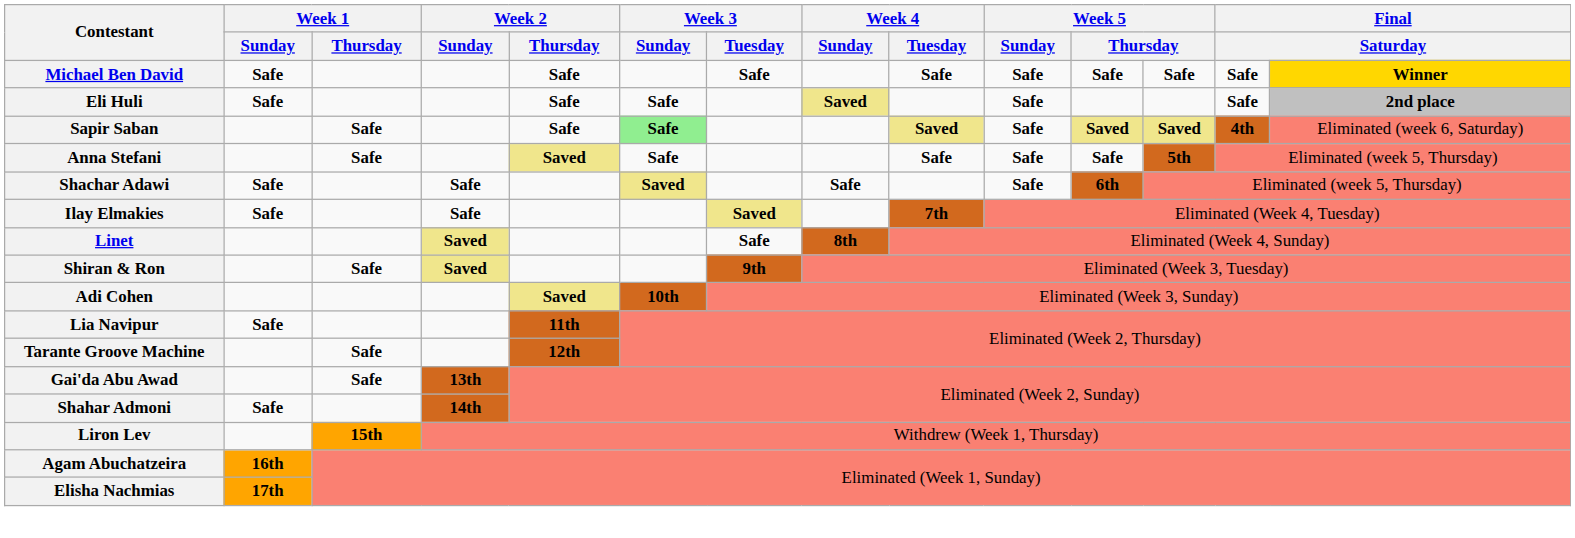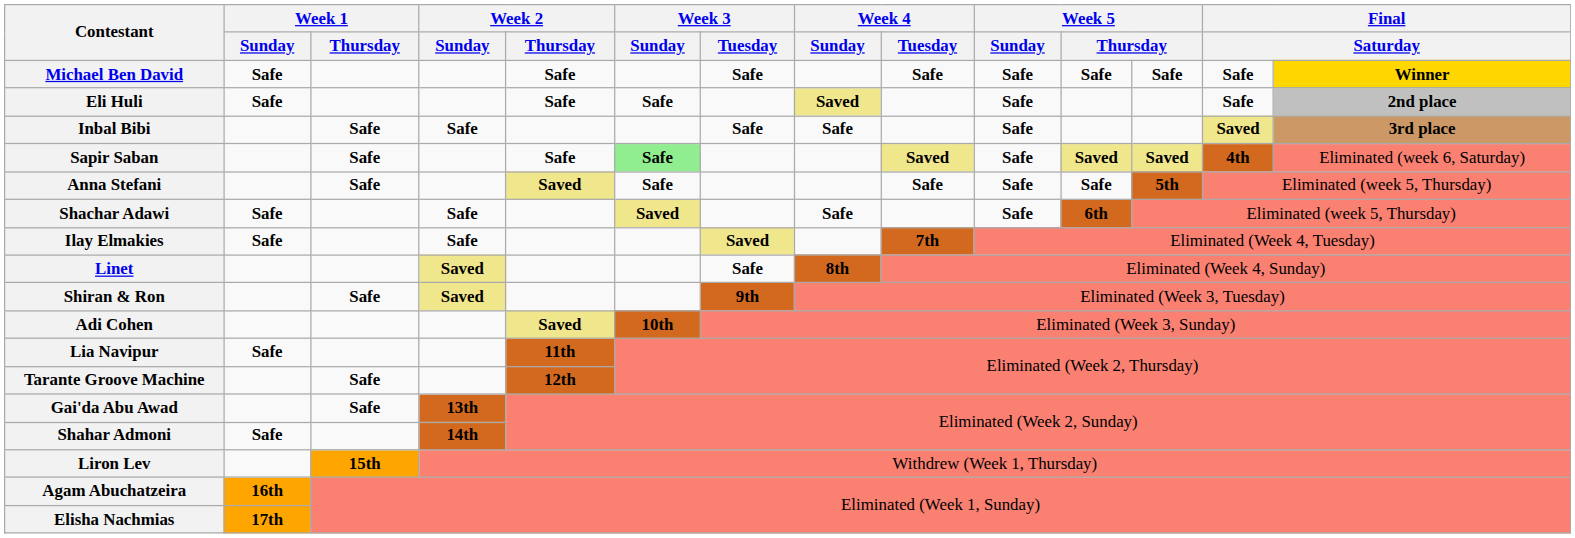 <table class="wikitable" style="text-align:center; font-size:85%; width:100%;">
 <tr>
 <th rowspan="2" scope="col" style="width:14%;">Contestant</th>
 <th colspan="2" scope="col"><a href='#'>Week 1</a></th>
 <th colspan="2" scope="col"><a href='#'>Week 2</a></th>
 <th colspan="2" scope="col"><a href='#'>Week 3</a></th>
 <th colspan="2" scope="col"><a href='#'>Week 4</a></th>
 <th colspan="3" scope="col"><a href='#'>Week 5</a></th>
 <th colspan="2"><a href='#'>Final</a></th>
 </tr>
 <tr>
 <th><a href='#'>Sunday</a></th>
 <th><a href='#'>Thursday</a></th>
 <th><a href='#'>Sunday</a></th>
 <th><a href='#'>Thursday</a></th>
 <th><a href='#'>Sunday</a></th>
 <th><a href='#'>Tuesday</a></th>
 <th><a href='#'>Sunday</a></th>
 <th><a href='#'>Tuesday</a></th>
 <th><a href='#'>Sunday</a></th>
 <th colspan="2"><a href='#'>Thursday</a></th>
 <th colspan="2"><a href='#'>Saturday</a></th>
 </tr>
 <tr>
 <th scope="row"><a href='#'>Michael Ben David</a></th>
 <td><strong>Safe</strong></td>
 <td></td>
 <td></td>
 <td><strong>Safe</strong></td>
 <td></td>
 <td><strong>Safe</strong></td>
 <td></td>
 <td><strong>Safe</strong></td>
 <td><strong>Safe</strong></td>
 <td><strong>Safe</strong></td>
 <td><strong>Safe</strong></td>
 <td><strong>Safe</strong></td>
 <td bgcolor=gold><strong>Winner</strong></td>
 </tr>
 <tr>
 <th scope="row">Eli Huli</th>
 <td><strong>Safe</strong></td>
 <td></td>
 <td></td>
 <td><strong>Safe</strong></td>
 <td><strong>Safe</strong></td>
 <td></td>
 <td style="background:#F0E68C"><strong>Saved</strong></td>
 <td></td>
 <td><strong>Safe</strong></td>
 <td></td>
 <td></td>
 <td><strong>Safe</strong></td>
 <td bgcolor=silver><strong>2nd place</strong></td>
+</tr>
+<tr>
+<th scope="row">Inbal Bibi</th>
+<td></td>
+<td><strong>Safe</strong></td>
+<td><strong>Safe</strong></td>
+<td></td>
+<td></td>
+<td><strong>Safe</strong></td>
+<td><strong>Safe</strong></td>
+<td></td>
+<td><strong>Safe</strong></td>
+<td></td>
+<td></td>
+<td style="background:#F0E68C"><strong>Saved</strong></td>
+<td bgcolor=cc9966><strong>3rd place</strong></td>
 </tr>
 <tr>
 <th scope="row">Sapir Saban</th>
 <td></td>
 <td><strong>Safe</strong></td>
 <td></td>
 <td><strong>Safe</strong></td>
 <td style="background: lightgreen;"><strong>Safe</strong></td>
 <td></td>
 <td></td>
 <td style="background:#F0E68C"><strong>Saved</strong></td>
 <td><strong>Safe</strong></td>
 <td style="background:#F0E68C"><strong>Saved</strong></td>
 <td style="background:#F0E68C"><strong>Saved</strong></td>
 <td style="background:#D2691E;"><strong>4th</strong></td>
 <td style="background:salmon;">Eliminated (week 6, Saturday)</td>
 </tr>
 <tr>
 <th scope="row">Anna Stefani</th>
 <td></td>
 <td><strong>Safe</strong></td>
 <td></td>
 <td style="background:#F0E68C"><strong>Saved</strong></td>
 <td><strong>Safe</strong></td>
 <td></td>
 <td></td>
 <td><strong>Safe</strong></td>
 <td><strong>Safe</strong></td>
 <td><strong>Safe</strong></td>
 <td style="background:#D2691E;"><strong>5th</strong></td>
 <td colspan="2" style="background:salmon;">Eliminated (week 5, Thursday)</td>
 </tr>
 <tr>
 <th scope="row">Shachar Adawi</th>
 <td><strong>Safe</strong></td>
 <td></td>
 <td><strong>Safe</strong></td>
 <td></td>
 <td style="background:#F0E68C"><strong>Saved</strong></td>
 <td></td>
 <td><strong>Safe</strong></td>
 <td></td>
 <td><strong>Safe</strong></td>
 <td style="background:#D2691E;"><strong>6th</strong></td>
 <td colspan="3" style="background:salmon;">Eliminated (week 5, Thursday)</td>
 </tr>
 <tr>
 <th scope="row">Ilay Elmakies</th>
 <td><strong>Safe</strong></td>
 <td></td>
 <td><strong>Safe</strong></td>
 <td></td>
 <td></td>
 <td style="background:#F0E68C"><strong>Saved</strong></td>
 <td></td>
 <td style="background:#D2691E;"><strong>7th</strong></td>
 <td colspan="5" style="background:salmon;">Eliminated (Week 4, Tuesday)</td>
 </tr>
 <tr>
 <th scope="row"><a href='#'> Linet</a></th>
 <td></td>
 <td></td>
 <td style="background:#F0E68C"><strong>Saved</strong></td>
 <td></td>
 <td></td>
 <td><strong>Safe</strong></td>
 <td style="background:#D2691E;"><strong>8th</strong></td>
 <td colspan="6" style="background:salmon;">Eliminated (Week 4, Sunday)</td>
 </tr>
 <tr>
 <th scope="row">Shiran & Ron</th>
 <td></td>
 <td><strong>Safe</strong></td>
 <td style="background:#F0E68C"><strong>Saved</strong></td>
 <td></td>
 <td></td>
 <td style="background:#D2691E;"><strong>9th</strong></td>
 <td colspan="7" style="background:salmon;">Eliminated (Week 3, Tuesday)</td>
 </tr>
 <tr>
 <th scope="row">Adi Cohen</th>
 <td></td>
 <td></td>
 <td></td>
 <td style="background:#F0E68C"><strong>Saved</strong></td>
 <td style="background:#D2691E;"><strong>10th</strong></td>
 <td colspan="8" style="background:salmon;">Eliminated (Week 3, Sunday)</td>
 </tr>
 <tr>
 <th scope="row">Lia Navipur</th>
 <td><strong>Safe</strong></td>
 <td></td>
 <td></td>
 <td style="background:#D2691E;"><strong>11th</strong></td>
 <td colspan="9" rowspan="2" style="background:salmon;">Eliminated (Week 2, Thursday)</td>
 </tr>
 <tr>
 <th scope="row">Tarante Groove Machine</th>
 <td></td>
 <td><strong>Safe</strong></td>
 <td></td>
 <td style="background:#D2691E;"><strong>12th</strong></td>
 </tr>
 <tr>
 <th scope="row">Gai'da Abu Awad</th>
 <td></td>
 <td><strong>Safe</strong></td>
 <td style="background:#D2691E;"><strong>13th</strong></td>
 <td colspan="10" rowspan="2" style="background:salmon;">Eliminated (Week 2, Sunday)</td>
 </tr>
 <tr>
 <th scope="row">Shahar Admoni</th>
 <td><strong>Safe</strong></td>
 <td></td>
 <td style="background:#D2691E;"><strong>14th</strong></td>
 </tr>
 <tr>
 <th scope="row">Liron Lev</th>
 <td></td>
 <td style="background:orange;"><strong>15th</strong></td>
 <td colspan="11" style="background:salmon;">Withdrew (Week 1, Thursday)</td>
 </tr>
 <tr>
 <th scope="row">Agam Abuchatzeira</th>
 <td style="background:orange;"><strong>16th</strong></td>
 <td colspan="12" rowspan="2" style="background:salmon;">Eliminated (Week 1, Sunday)</td>
 </tr>
 <tr>
 <th scope="row">Elisha Nachmias</th>
 <td style="background:orange;"><strong>17th</strong></td>
 </tr>
 </table>
